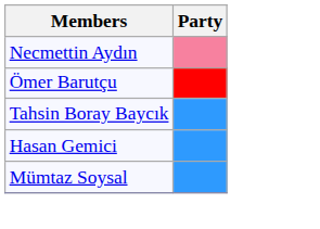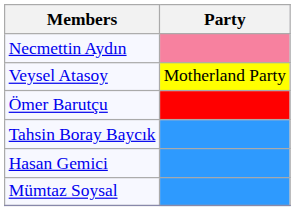 <table class=wikitable style="border:1px solid #8888aa; background-color:#f7f8ff; padding:0px; font-size:90%;">
 <tr>
 <th>Members</th>
 <th>Party</th>
 </tr>
 <tr>
 <td><a href='#'>Necmettin Aydın</a></td>
 <td style="background: #F7819F"></td>
+</tr>
+<tr>
+<td><a href='#'>Veysel Atasoy</a></td>
+<td style="background: #ffff00">Motherland Party</td>
 </tr>
 <tr>
 <td><a href='#'>Ömer Barutçu</a></td>
 <td style="background: #ff0000"></td>
 </tr>
 <tr>
 <td><a href='#'>Tahsin Boray Baycık</a></td>
 <td style="background: #2E9AFE"></td>
 </tr>
 <tr>
 <td><a href='#'>Hasan Gemici</a></td>
 <td style="background: #2E9AFE"></td>
 </tr>
 <tr>
 <td><a href='#'>Mümtaz Soysal</a></td>
 <td style="background: #2E9AFE"></td>
 </tr>
 <tr>
 </tr>
 </table>
